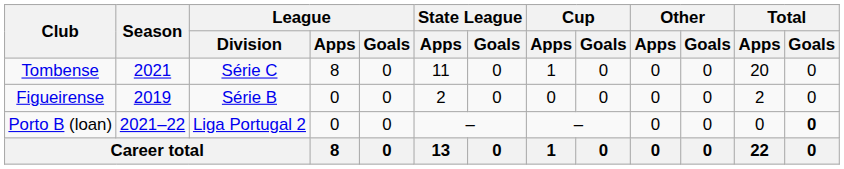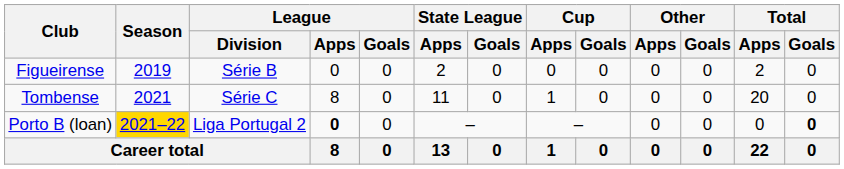 <table class="wikitable" style="text-align: center">
 <tr>
 <th rowspan="2">Club</th>
 <th rowspan="2">Season</th>
 <th colspan="3">League</th>
 <th colspan="2">State League</th>
 <th colspan="2">Cup</th>
 <th colspan="2">Other</th>
 <th colspan="2">Total</th>
 </tr>
 <tr>
 <th>Division</th>
 <th>Apps</th>
 <th>Goals</th>
 <th>Apps</th>
 <th>Goals</th>
 <th>Apps</th>
 <th>Goals</th>
 <th>Apps</th>
 <th>Goals</th>
 <th>Apps</th>
 <th>Goals</th>
 </tr>
 <tr>
+<td><a href='#'>Figueirense</a></td>
+<td><a href='#'>2019</a></td>
+<td><a href='#'>Série B</a></td>
+<td>0</td>
+<td>0</td>
+<td>2</td>
+<td>0</td>
+<td>0</td>
+<td>0</td>
+<td>0</td>
+<td>0</td>
+<td>2</td>
+<td>0</td>
+</tr>
+<tr>
 <td><a href='#'>Tombense</a></td>
 <td><a href='#'>2021</a></td>
 <td><a href='#'>Série C</a></td>
 <td>8</td>
 <td>0</td>
 <td>11</td>
 <td>0</td>
 <td>1</td>
 <td>0</td>
 <td>0</td>
 <td>0</td>
 <td>20</td>
 <td>0</td>
 </tr>
 <tr>
-<td><a href='#'>Figueirense</a></td>
-<td><a href='#'>2019</a></td>
-<td><a href='#'>Série B</a></td>
-<td>0</td>
-<td>0</td>
-<td>2</td>
-<td>0</td>
-<td>0</td>
-<td>0</td>
-<td>0</td>
-<td>0</td>
-<td>2</td>
-<td>0</td>
-</tr>
-<tr>
 <td><a href='#'>Porto B</a> (loan)</td>
-<td><a href='#'>2021–22</a></td>
+<td style="background: gold;"><a href='#'>2021–22</a></td>
 <td><a href='#'>Liga Portugal 2</a></td>
-<td>0</td>
+<td><strong>0</strong></td>
 <td>0</td>
 <td colspan="2">–</td>
 <td colspan="2">–</td>
 <td>0</td>
 <td>0</td>
 <td>0</td>
 <td><strong>0</strong></td>
 </tr>
 <tr>
 <th colspan="3"><strong>Career total</strong></th>
 <th>8</th>
 <th>0</th>
 <th>13</th>
 <th>0</th>
 <th>1</th>
 <th>0</th>
 <th>0</th>
 <th>0</th>
 <th>22</th>
 <th>0</th>
 </tr>
 </table>
